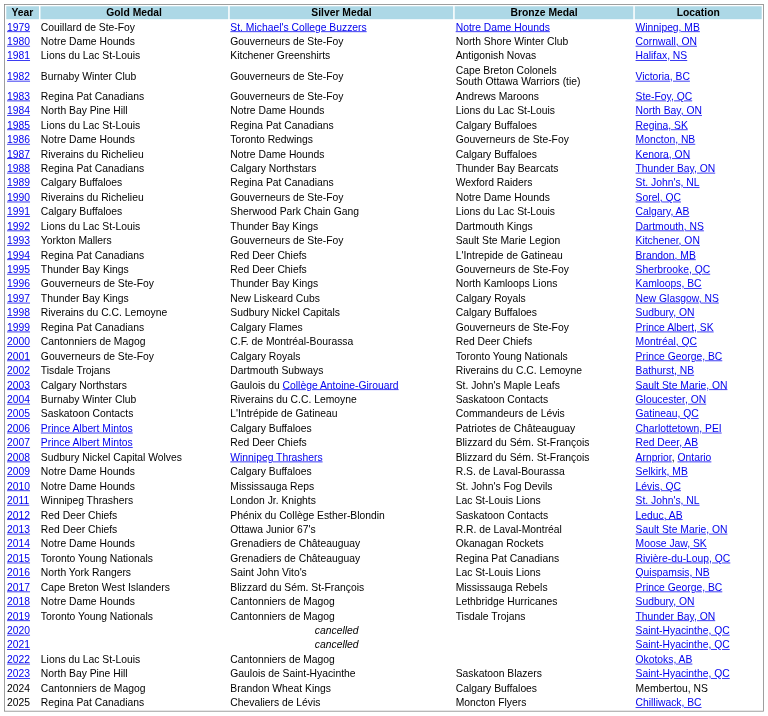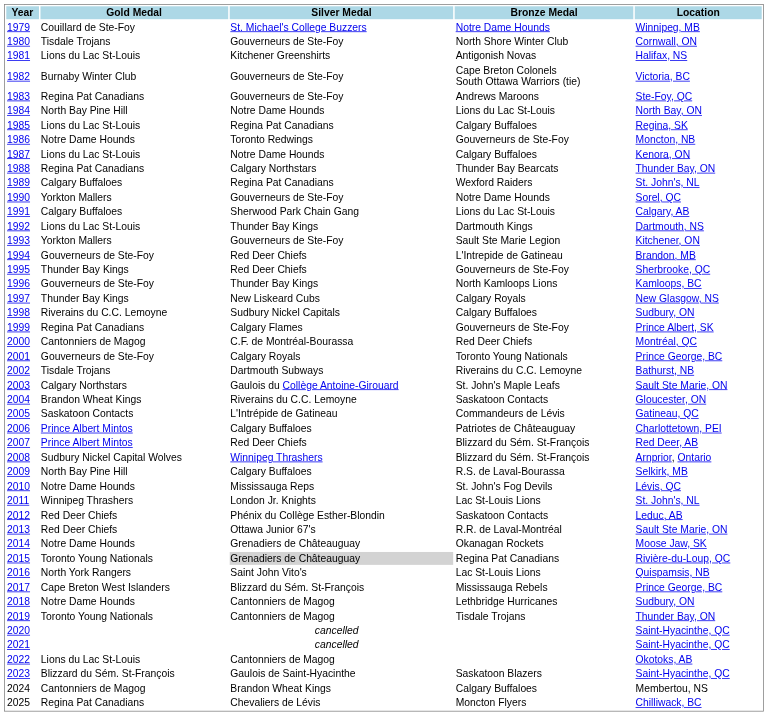 <table cellpadding="1" width="1000px" style="font-size: 85%; border: 1px solid gray;">
 <tr style="background:lightblue;">
 <th>Year</th>
 <th>Gold Medal</th>
 <th>Silver Medal</th>
 <th>Bronze Medal</th>
 <th>Location</th>
 </tr>
 <tr>
 <td><a href='#'>1979</a></td>
 <td>Couillard de Ste-Foy</td>
 <td><a href='#'>St. Michael's College Buzzers</a></td>
 <td><a href='#'>Notre Dame Hounds</a></td>
 <td><a href='#'>Winnipeg, MB</a></td>
 </tr>
 <tr>
 <td><a href='#'>1980</a></td>
-<td>Notre Dame Hounds</td>
+<td>Tisdale Trojans</td>
 <td>Gouverneurs de Ste-Foy</td>
 <td>North Shore Winter Club</td>
 <td><a href='#'>Cornwall, ON</a></td>
 </tr>
 <tr>
 <td><a href='#'>1981</a></td>
 <td>Lions du Lac St-Louis</td>
 <td>Kitchener Greenshirts</td>
 <td>Antigonish Novas</td>
 <td><a href='#'>Halifax, NS</a></td>
 </tr>
 <tr>
 <td><a href='#'>1982</a></td>
 <td>Burnaby Winter Club</td>
 <td>Gouverneurs de Ste-Foy</td>
 <td>Cape Breton Colonels<br>South Ottawa Warriors (tie)</td>
 <td><a href='#'>Victoria, BC</a></td>
 </tr>
 <tr>
 <td><a href='#'>1983</a></td>
 <td>Regina Pat Canadians</td>
 <td>Gouverneurs de Ste-Foy</td>
 <td>Andrews Maroons</td>
 <td><a href='#'>Ste-Foy, QC</a></td>
 </tr>
 <tr>
 <td><a href='#'>1984</a></td>
 <td>North Bay Pine Hill</td>
 <td>Notre Dame Hounds</td>
 <td>Lions du Lac St-Louis</td>
 <td><a href='#'>North Bay, ON</a></td>
 </tr>
 <tr>
 <td><a href='#'>1985</a></td>
 <td>Lions du Lac St-Louis</td>
 <td>Regina Pat Canadians</td>
 <td>Calgary Buffaloes</td>
 <td><a href='#'>Regina, SK</a></td>
 </tr>
 <tr>
 <td><a href='#'>1986</a></td>
 <td>Notre Dame Hounds</td>
 <td>Toronto Redwings</td>
 <td>Gouverneurs de Ste-Foy</td>
 <td><a href='#'>Moncton, NB</a></td>
 </tr>
 <tr>
 <td><a href='#'>1987</a></td>
-<td>Riverains du Richelieu</td>
+<td>Lions du Lac St-Louis</td>
 <td>Notre Dame Hounds</td>
 <td>Calgary Buffaloes</td>
 <td><a href='#'>Kenora, ON</a></td>
 </tr>
 <tr>
 <td><a href='#'>1988</a></td>
 <td>Regina Pat Canadians</td>
 <td>Calgary Northstars</td>
 <td>Thunder Bay Bearcats</td>
 <td><a href='#'>Thunder Bay, ON</a></td>
 </tr>
 <tr>
 <td><a href='#'>1989</a></td>
 <td>Calgary Buffaloes</td>
 <td>Regina Pat Canadians</td>
 <td>Wexford Raiders</td>
 <td><a href='#'>St. John's, NL</a></td>
 </tr>
 <tr>
 <td><a href='#'>1990</a></td>
-<td>Riverains du Richelieu</td>
+<td>Yorkton Mallers</td>
 <td>Gouverneurs de Ste-Foy</td>
 <td>Notre Dame Hounds</td>
 <td><a href='#'>Sorel, QC</a></td>
 </tr>
 <tr>
 <td><a href='#'>1991</a></td>
 <td>Calgary Buffaloes</td>
 <td>Sherwood Park Chain Gang</td>
 <td>Lions du Lac St-Louis</td>
 <td><a href='#'>Calgary, AB</a></td>
 </tr>
 <tr>
 <td><a href='#'>1992</a></td>
 <td>Lions du Lac St-Louis</td>
 <td>Thunder Bay Kings</td>
 <td>Dartmouth Kings</td>
 <td><a href='#'>Dartmouth, NS</a></td>
 </tr>
 <tr>
 <td><a href='#'>1993</a></td>
 <td>Yorkton Mallers</td>
 <td>Gouverneurs de Ste-Foy</td>
 <td>Sault Ste Marie Legion</td>
 <td><a href='#'>Kitchener, ON</a></td>
 </tr>
 <tr>
 <td><a href='#'>1994</a></td>
-<td>Regina Pat Canadians</td>
+<td>Gouverneurs de Ste-Foy</td>
 <td>Red Deer Chiefs</td>
 <td>L'Intrepide de Gatineau</td>
 <td><a href='#'>Brandon, MB</a></td>
 </tr>
 <tr>
 <td><a href='#'>1995</a></td>
 <td>Thunder Bay Kings</td>
 <td>Red Deer Chiefs</td>
 <td>Gouverneurs de Ste-Foy</td>
 <td><a href='#'>Sherbrooke, QC</a></td>
 </tr>
 <tr>
 <td><a href='#'>1996</a></td>
 <td>Gouverneurs de Ste-Foy</td>
 <td>Thunder Bay Kings</td>
 <td>North Kamloops Lions</td>
 <td><a href='#'>Kamloops, BC</a></td>
 </tr>
 <tr>
 <td><a href='#'>1997</a></td>
 <td>Thunder Bay Kings</td>
 <td>New Liskeard Cubs</td>
 <td>Calgary Royals</td>
 <td><a href='#'>New Glasgow, NS</a></td>
 </tr>
 <tr>
 <td><a href='#'>1998</a></td>
 <td>Riverains du C.C. Lemoyne</td>
 <td>Sudbury Nickel Capitals</td>
 <td>Calgary Buffaloes</td>
 <td><a href='#'>Sudbury, ON</a></td>
 </tr>
 <tr>
 <td><a href='#'>1999</a></td>
 <td>Regina Pat Canadians</td>
 <td>Calgary Flames</td>
 <td>Gouverneurs de Ste-Foy</td>
 <td><a href='#'>Prince Albert, SK</a></td>
 </tr>
 <tr>
 <td><a href='#'>2000</a></td>
 <td>Cantonniers de Magog</td>
 <td>C.F. de Montréal-Bourassa</td>
 <td>Red Deer Chiefs</td>
 <td><a href='#'>Montréal, QC</a></td>
 </tr>
 <tr>
 <td><a href='#'>2001</a></td>
 <td>Gouverneurs de Ste-Foy</td>
 <td>Calgary Royals</td>
 <td>Toronto Young Nationals</td>
 <td><a href='#'>Prince George, BC</a></td>
 </tr>
 <tr>
 <td><a href='#'>2002</a></td>
 <td>Tisdale Trojans</td>
 <td>Dartmouth Subways</td>
 <td>Riverains du C.C. Lemoyne</td>
 <td><a href='#'>Bathurst, NB</a></td>
 </tr>
 <tr>
 <td><a href='#'>2003</a></td>
 <td>Calgary Northstars</td>
 <td>Gaulois du <a href='#'>Collège Antoine-Girouard</a></td>
 <td>St. John's Maple Leafs</td>
 <td><a href='#'>Sault Ste Marie, ON</a></td>
 </tr>
 <tr>
 <td><a href='#'>2004</a></td>
-<td>Burnaby Winter Club</td>
+<td>Brandon Wheat Kings</td>
 <td>Riverains du C.C. Lemoyne</td>
 <td>Saskatoon Contacts</td>
 <td><a href='#'>Gloucester, ON</a></td>
 </tr>
 <tr>
 <td><a href='#'>2005</a></td>
 <td>Saskatoon Contacts</td>
 <td>L'Intrépide de Gatineau</td>
 <td>Commandeurs de Lévis</td>
 <td><a href='#'>Gatineau, QC</a></td>
 </tr>
 <tr>
 <td><a href='#'>2006</a></td>
 <td><a href='#'>Prince Albert Mintos</a></td>
 <td>Calgary Buffaloes</td>
 <td>Patriotes de Châteauguay</td>
 <td><a href='#'>Charlottetown, PEI</a></td>
 </tr>
 <tr>
 <td><a href='#'>2007</a></td>
 <td><a href='#'>Prince Albert Mintos</a></td>
 <td>Red Deer Chiefs</td>
 <td>Blizzard du Sém. St-François</td>
 <td><a href='#'>Red Deer, AB</a></td>
 </tr>
 <tr>
 <td><a href='#'>2008</a></td>
 <td>Sudbury Nickel Capital Wolves</td>
 <td><a href='#'>Winnipeg Thrashers</a></td>
 <td>Blizzard du Sém. St-François</td>
 <td><a href='#'>Arnprior</a>, <a href='#'>Ontario</a></td>
 </tr>
 <tr>
 <td><a href='#'>2009</a></td>
-<td>Notre Dame Hounds</td>
+<td>North Bay Pine Hill</td>
 <td>Calgary Buffaloes</td>
 <td>R.S. de Laval-Bourassa</td>
 <td><a href='#'>Selkirk, MB</a></td>
 </tr>
 <tr>
 <td><a href='#'>2010</a></td>
 <td>Notre Dame Hounds</td>
 <td>Mississauga Reps</td>
 <td>St. John's Fog Devils</td>
 <td><a href='#'>Lévis, QC</a></td>
 </tr>
 <tr>
 <td><a href='#'>2011</a></td>
 <td>Winnipeg Thrashers</td>
 <td>London Jr. Knights</td>
 <td>Lac St-Louis Lions</td>
 <td><a href='#'>St. John's, NL</a></td>
 </tr>
 <tr>
 <td><a href='#'>2012</a></td>
 <td>Red Deer Chiefs</td>
 <td>Phénix du Collège Esther-Blondin</td>
 <td>Saskatoon Contacts</td>
 <td><a href='#'>Leduc, AB</a></td>
 </tr>
 <tr>
 <td><a href='#'>2013</a></td>
 <td>Red Deer Chiefs</td>
 <td>Ottawa Junior 67's</td>
 <td>R.R. de Laval-Montréal</td>
 <td><a href='#'>Sault Ste Marie, ON</a></td>
 </tr>
 <tr>
 <td><a href='#'>2014</a></td>
 <td>Notre Dame Hounds</td>
 <td>Grenadiers de Châteauguay</td>
 <td>Okanagan Rockets</td>
 <td><a href='#'>Moose Jaw, SK</a></td>
 </tr>
 <tr>
 <td><a href='#'>2015</a></td>
 <td>Toronto Young Nationals</td>
-<td>Grenadiers de Châteauguay</td>
+<td style="background: lightgrey;">Grenadiers de Châteauguay</td>
 <td>Regina Pat Canadians</td>
 <td><a href='#'>Rivière-du-Loup, QC</a></td>
 </tr>
 <tr>
 <td><a href='#'>2016</a></td>
 <td>North York Rangers</td>
 <td>Saint John Vito's</td>
 <td>Lac St-Louis Lions</td>
 <td><a href='#'>Quispamsis, NB</a></td>
 </tr>
 <tr>
 <td><a href='#'>2017</a></td>
 <td>Cape Breton West Islanders</td>
 <td>Blizzard du Sém. St-François</td>
 <td>Mississauga Rebels</td>
 <td><a href='#'>Prince George, BC</a></td>
 </tr>
 <tr>
 <td><a href='#'>2018</a></td>
 <td>Notre Dame Hounds</td>
 <td>Cantonniers de Magog</td>
 <td>Lethbridge Hurricanes</td>
 <td><a href='#'>Sudbury, ON</a></td>
 </tr>
 <tr>
 <td><a href='#'>2019</a></td>
 <td>Toronto Young Nationals</td>
 <td>Cantonniers de Magog</td>
 <td>Tisdale Trojans</td>
 <td><a href='#'>Thunder Bay, ON</a></td>
 </tr>
 <tr>
 <td><a href='#'>2020</a></td>
 <td colspan=3 align=center><em>cancelled</em> </td>
 <td><a href='#'>Saint-Hyacinthe, QC</a></td>
 </tr>
 <tr>
 <td><a href='#'>2021</a></td>
 <td colspan=3 align=center><em>cancelled</em> </td>
 <td><a href='#'>Saint-Hyacinthe, QC</a></td>
 </tr>
 <tr>
 <td><a href='#'>2022</a></td>
 <td>Lions du Lac St-Louis</td>
 <td>Cantonniers de Magog</td>
 <td></td>
 <td><a href='#'>Okotoks, AB</a></td>
 </tr>
 <tr>
 <td><a href='#'>2023</a></td>
-<td>North Bay Pine Hill</td>
+<td>Blizzard du Sém. St-François</td>
 <td>Gaulois de Saint-Hyacinthe</td>
 <td>Saskatoon Blazers</td>
 <td><a href='#'>Saint-Hyacinthe, QC</a></td>
 </tr>
 <tr>
 <td>2024</td>
 <td>Cantonniers de Magog</td>
 <td>Brandon Wheat Kings</td>
 <td>Calgary Buffaloes</td>
 <td>Membertou, NS</td>
 </tr>
 <tr>
 <td>2025</td>
 <td>Regina Pat Canadians</td>
 <td>Chevaliers de Lévis</td>
 <td>Moncton Flyers</td>
 <td><a href='#'>Chilliwack, BC</a></td>
 </tr>
 </table>
